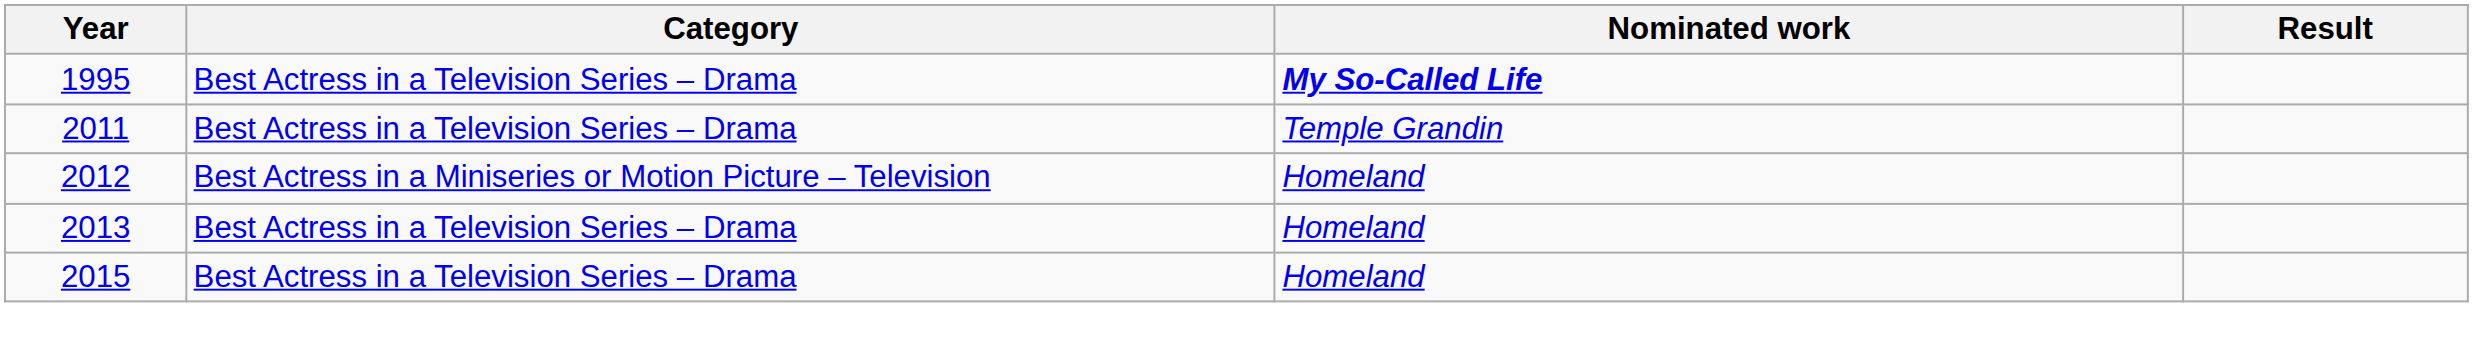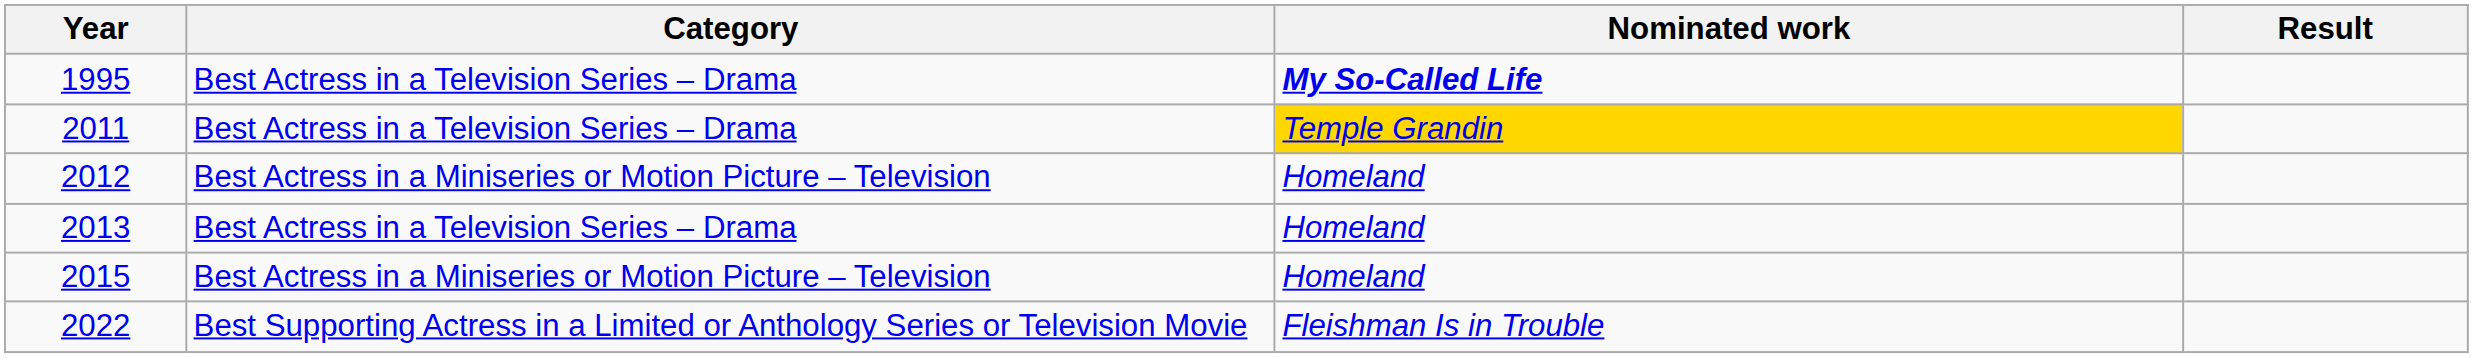 <table width="100%" class="wikitable">
 <tr>
 <th width="7%">Year</th>
 <th width="42%">Category</th>
 <th width="35%">Nominated work</th>
 <th width="11%">Result</th>
 </tr>
 <tr>
 <td align="center"><a href='#'>1995</a></td>
 <td><a href='#'>Best Actress in a Television Series – Drama</a></td>
 <td><strong><em><a href='#'>My So-Called Life</a></em></strong></td>
 <td></td>
 </tr>
 <tr>
 <td align="center"><a href='#'>2011</a></td>
 <td><a href='#'>Best Actress in a Television Series – Drama</a></td>
-<td><em><a href='#'>Temple Grandin</a></em></td>
+<td style="background: gold;"><em><a href='#'>Temple Grandin</a></em></td>
 <td></td>
 </tr>
 <tr>
 <td align="center"><a href='#'>2012</a></td>
 <td><a href='#'>Best Actress in a Miniseries or Motion Picture – Television</a></td>
 <td><em><a href='#'>Homeland</a></em></td>
 <td></td>
 </tr>
 <tr>
 <td align="center"><a href='#'>2013</a></td>
 <td><a href='#'>Best Actress in a Television Series – Drama</a></td>
 <td><em><a href='#'>Homeland</a></em></td>
 <td></td>
 </tr>
 <tr>
 <td align="center"><a href='#'>2015</a></td>
-<td><a href='#'>Best Actress in a Television Series – Drama</a></td>
+<td><a href='#'>Best Actress in a Miniseries or Motion Picture – Television</a></td>
 <td><em><a href='#'>Homeland</a></em></td>
 <td></td>
 </tr>
+<tr>
+<td align="center"><a href='#'>2022</a></td>
+<td><a href='#'>Best Supporting Actress in a Limited or Anthology Series or Television Movie</a></td>
+<td><em><a href='#'>Fleishman Is in Trouble</a></em></td>
+<td></td>
+</tr>
 </table>
